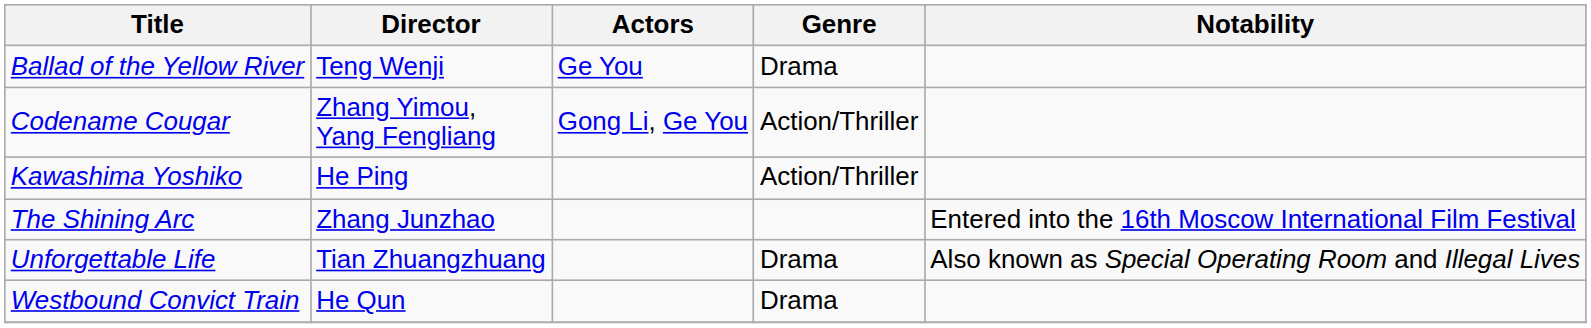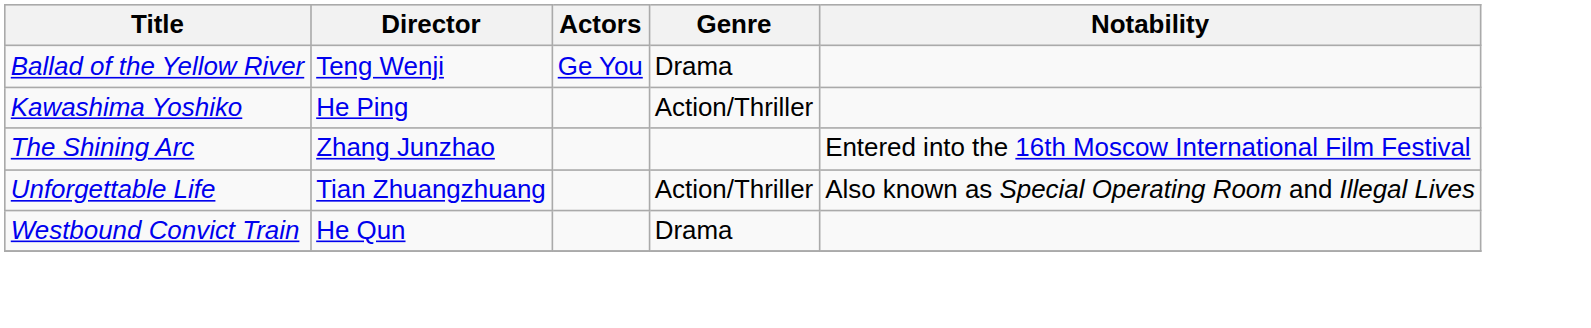 <table class="wikitable">
 <tr>
 <th>Title</th>
 <th>Director</th>
 <th>Actors</th>
 <th>Genre</th>
 <th>Notability</th>
 </tr>
 <tr>
 <td><em><a href='#'>Ballad of the Yellow River</a></em></td>
 <td><a href='#'>Teng Wenji</a></td>
 <td><a href='#'>Ge You</a></td>
 <td>Drama</td>
-<td></td>
-</tr>
-<tr>
-<td><em><a href='#'>Codename Cougar</a></em></td>
-<td><a href='#'>Zhang Yimou</a>,<br><a href='#'>Yang Fengliang</a></td>
-<td><a href='#'>Gong Li</a>, <a href='#'>Ge You</a></td>
-<td>Action/Thriller</td>
 <td></td>
 </tr>
 <tr>
 <td><em><a href='#'>Kawashima Yoshiko</a></em></td>
 <td><a href='#'>He Ping</a></td>
 <td></td>
 <td>Action/Thriller</td>
 <td></td>
 </tr>
 <tr>
 <td><em><a href='#'>The Shining Arc</a></em></td>
 <td><a href='#'>Zhang Junzhao</a></td>
 <td></td>
 <td></td>
 <td>Entered into the <a href='#'>16th Moscow International Film Festival</a></td>
 </tr>
 <tr>
 <td><em><a href='#'>Unforgettable Life</a></em></td>
 <td><a href='#'>Tian Zhuangzhuang</a></td>
 <td></td>
-<td>Drama</td>
+<td>Action/Thriller</td>
 <td>Also known as <em>Special Operating Room</em> and <em>Illegal Lives</em></td>
 </tr>
 <tr>
 <td><em><a href='#'>Westbound Convict Train</a></em></td>
 <td><a href='#'>He Qun</a></td>
 <td></td>
 <td>Drama</td>
 <td></td>
 </tr>
 <tr>
 </tr>
 </table>
